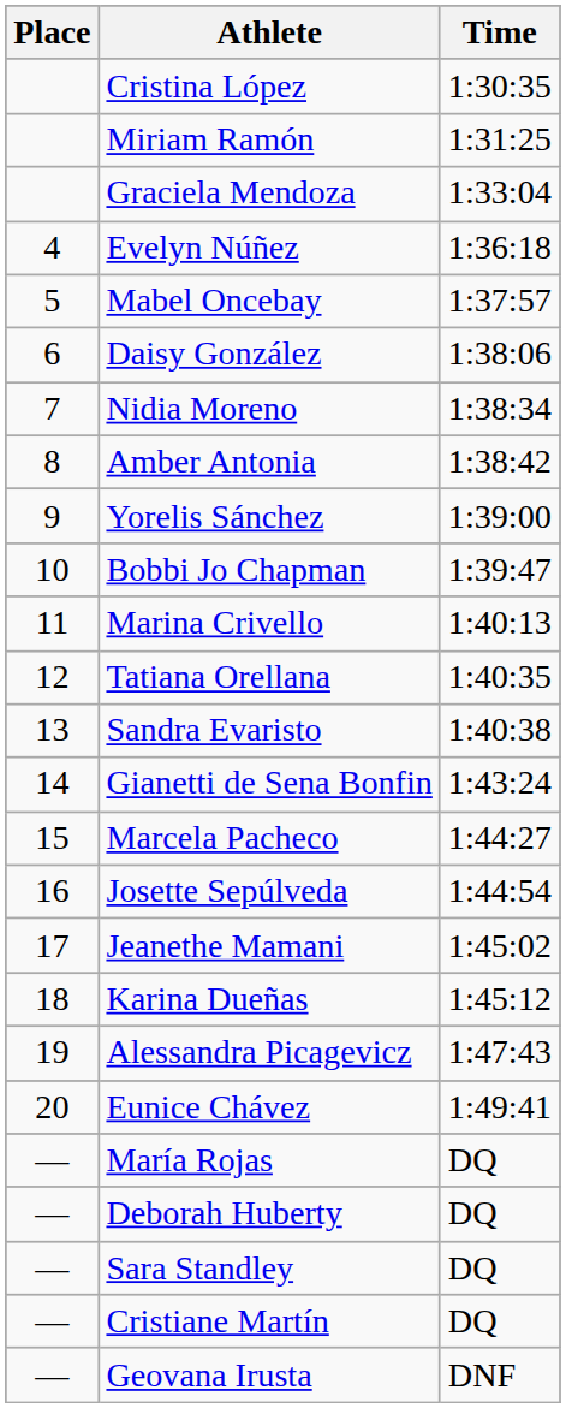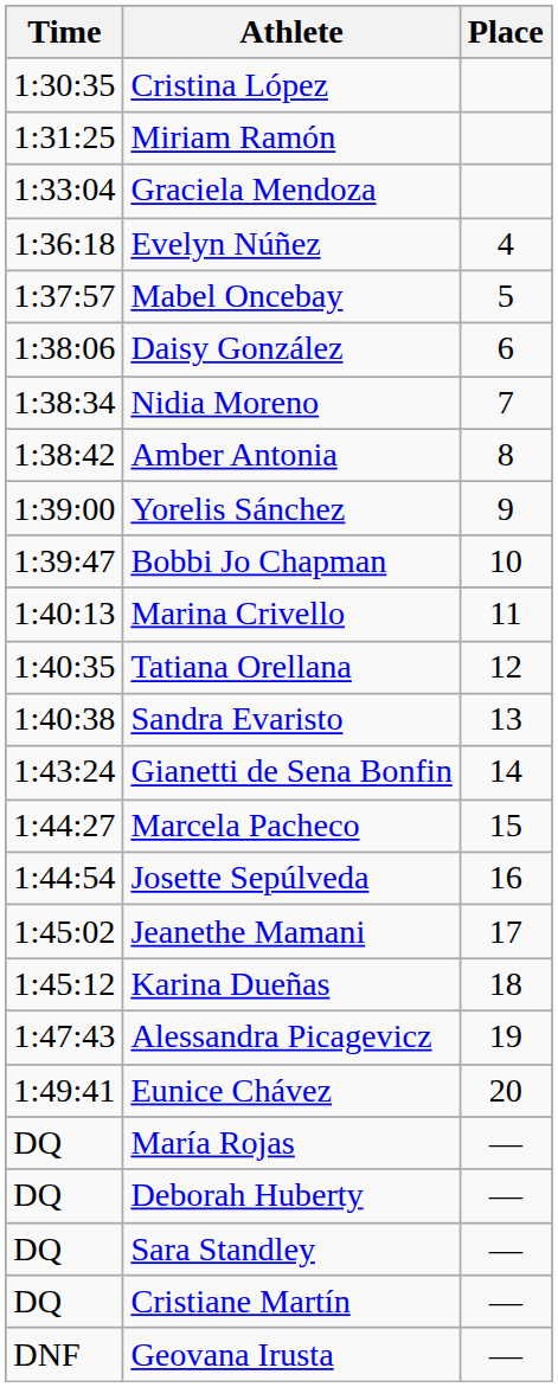 <table class=wikitable>
 <tr>
+<th>Time</th>
+<th>Athlete</th>
 <th>Place</th>
-<th>Athlete</th>
-<th>Time</th>
 </tr>
 <tr>
+<td>1:30:35</td>
+<td><a href='#'>Cristina López</a> </td>
 <td align=center></td>
-<td><a href='#'>Cristina López</a> </td>
-<td>1:30:35</td>
 </tr>
 <tr>
+<td>1:31:25</td>
+<td><a href='#'>Miriam Ramón</a> </td>
 <td align=center></td>
-<td><a href='#'>Miriam Ramón</a> </td>
-<td>1:31:25</td>
 </tr>
 <tr>
+<td>1:33:04</td>
+<td><a href='#'>Graciela Mendoza</a> </td>
 <td align=center></td>
-<td><a href='#'>Graciela Mendoza</a> </td>
-<td>1:33:04</td>
 </tr>
 <tr>
+<td>1:36:18</td>
+<td><a href='#'>Evelyn Núñez</a> </td>
 <td align=center>4</td>
-<td><a href='#'>Evelyn Núñez</a> </td>
-<td>1:36:18</td>
 </tr>
 <tr>
+<td>1:37:57</td>
+<td><a href='#'>Mabel Oncebay</a> </td>
 <td align=center>5</td>
-<td><a href='#'>Mabel Oncebay</a> </td>
-<td>1:37:57</td>
 </tr>
 <tr>
+<td>1:38:06</td>
+<td><a href='#'>Daisy González</a> </td>
 <td align=center>6</td>
-<td><a href='#'>Daisy González</a> </td>
-<td>1:38:06</td>
 </tr>
 <tr>
+<td>1:38:34</td>
+<td><a href='#'>Nidia Moreno</a> </td>
 <td align=center>7</td>
-<td><a href='#'>Nidia Moreno</a> </td>
-<td>1:38:34</td>
 </tr>
 <tr>
+<td>1:38:42</td>
+<td><a href='#'>Amber Antonia</a> </td>
 <td align=center>8</td>
-<td><a href='#'>Amber Antonia</a> </td>
-<td>1:38:42</td>
 </tr>
 <tr>
+<td>1:39:00</td>
+<td><a href='#'>Yorelis Sánchez</a> </td>
 <td align=center>9</td>
-<td><a href='#'>Yorelis Sánchez</a> </td>
-<td>1:39:00</td>
 </tr>
 <tr>
+<td>1:39:47</td>
+<td><a href='#'>Bobbi Jo Chapman</a> </td>
 <td align=center>10</td>
-<td><a href='#'>Bobbi Jo Chapman</a> </td>
-<td>1:39:47</td>
 </tr>
 <tr>
+<td>1:40:13</td>
+<td><a href='#'>Marina Crivello</a> </td>
 <td align=center>11</td>
-<td><a href='#'>Marina Crivello</a> </td>
-<td>1:40:13</td>
 </tr>
 <tr>
+<td>1:40:35</td>
+<td><a href='#'>Tatiana Orellana</a> </td>
 <td align=center>12</td>
-<td><a href='#'>Tatiana Orellana</a> </td>
-<td>1:40:35</td>
 </tr>
 <tr>
+<td>1:40:38</td>
+<td><a href='#'>Sandra Evaristo</a> </td>
 <td align=center>13</td>
-<td><a href='#'>Sandra Evaristo</a> </td>
-<td>1:40:38</td>
 </tr>
 <tr>
+<td>1:43:24</td>
+<td><a href='#'>Gianetti de Sena Bonfin</a> </td>
 <td align=center>14</td>
-<td><a href='#'>Gianetti de Sena Bonfin</a> </td>
-<td>1:43:24</td>
 </tr>
 <tr>
+<td>1:44:27</td>
+<td><a href='#'>Marcela Pacheco</a> </td>
 <td align=center>15</td>
-<td><a href='#'>Marcela Pacheco</a> </td>
-<td>1:44:27</td>
 </tr>
 <tr>
+<td>1:44:54</td>
+<td><a href='#'>Josette Sepúlveda</a> </td>
 <td align=center>16</td>
-<td><a href='#'>Josette Sepúlveda</a> </td>
-<td>1:44:54</td>
 </tr>
 <tr>
+<td>1:45:02</td>
+<td><a href='#'>Jeanethe Mamani</a> </td>
 <td align=center>17</td>
-<td><a href='#'>Jeanethe Mamani</a> </td>
-<td>1:45:02</td>
 </tr>
 <tr>
+<td>1:45:12</td>
+<td><a href='#'>Karina Dueñas</a> </td>
 <td align=center>18</td>
-<td><a href='#'>Karina Dueñas</a> </td>
-<td>1:45:12</td>
 </tr>
 <tr>
+<td>1:47:43</td>
+<td><a href='#'>Alessandra Picagevicz</a> </td>
 <td align=center>19</td>
-<td><a href='#'>Alessandra Picagevicz</a> </td>
-<td>1:47:43</td>
 </tr>
 <tr>
+<td>1:49:41</td>
+<td><a href='#'>Eunice Chávez</a> </td>
 <td align=center>20</td>
-<td><a href='#'>Eunice Chávez</a> </td>
-<td>1:49:41</td>
 </tr>
 <tr>
+<td>DQ</td>
+<td><a href='#'>María Rojas</a> </td>
 <td align=center>—</td>
-<td><a href='#'>María Rojas</a> </td>
-<td>DQ</td>
 </tr>
 <tr>
+<td>DQ</td>
+<td><a href='#'>Deborah Huberty</a> </td>
 <td align=center>—</td>
-<td><a href='#'>Deborah Huberty</a> </td>
-<td>DQ</td>
 </tr>
 <tr>
+<td>DQ</td>
+<td><a href='#'>Sara Standley</a> </td>
 <td align=center>—</td>
-<td><a href='#'>Sara Standley</a> </td>
-<td>DQ</td>
 </tr>
 <tr>
+<td>DQ</td>
+<td><a href='#'>Cristiane Martín</a> </td>
 <td align=center>—</td>
-<td><a href='#'>Cristiane Martín</a> </td>
-<td>DQ</td>
 </tr>
 <tr>
+<td>DNF</td>
+<td><a href='#'>Geovana Irusta</a> </td>
 <td align=center>—</td>
-<td><a href='#'>Geovana Irusta</a> </td>
-<td>DNF</td>
 </tr>
 </table>
